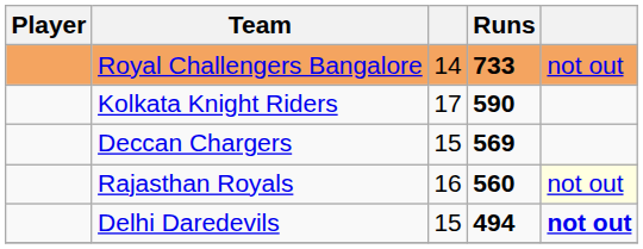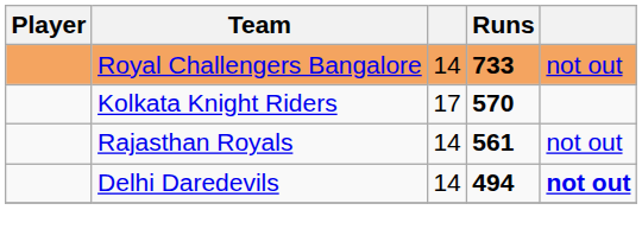 <table class="wikitable style="text-align: center;">
 <tr>
 <th>Player</th>
 <th>Team</th>
 <th></th>
 <th>Runs</th>
 <th></th>
 </tr>
 <tr style="background-color:sandybrown">
 <td style="text-align:left"></td>
 <td><a href='#'>Royal Challengers Bangalore</a></td>
 <td>14</td>
 <td><strong>733</strong></td>
 <td> <a href='#'>not out</a></td>
 </tr>
 <tr>
 <td style="text-align:left"></td>
 <td><a href='#'>Kolkata Knight Riders</a></td>
 <td>17</td>
-<td><strong>590</strong></td>
-<td></td>
-</tr>
-<tr>
-<td style="text-align:left"></td>
-<td><a href='#'>Deccan Chargers</a></td>
-<td>15</td>
-<td><strong>569</strong></td>
+<td><strong>570</strong></td>
 <td></td>
 </tr>
 <tr>
 <td style="text-align:left"></td>
 <td><a href='#'>Rajasthan Royals</a></td>
-<td>16</td>
-<td><strong>560</strong></td>
-<td style="background: lightyellow;"> <a href='#'>not out</a></td>
+<td>14</td>
+<td><strong>561</strong></td>
+<td> <a href='#'>not out</a></td>
 </tr>
 <tr>
 <td style="text-align:left"></td>
 <td><a href='#'>Delhi Daredevils</a></td>
-<td>15</td>
+<td>14</td>
 <td><strong>494</strong></td>
 <td><strong> <a href='#'>not out</a></strong></td>
 </tr>
 <tr>
 </tr>
 </table>
